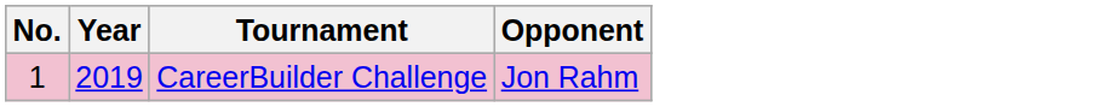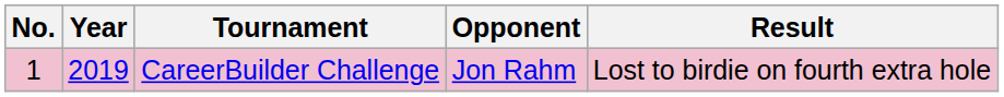 <table class="wikitable" style="font-size:95%;">
 <tr>
 <th>No.</th>
 <th>Year</th>
 <th>Tournament</th>
 <th>Opponent</th>
+<th>Result</th>
 </tr>
 <tr style="background:#F2C1D1;">
 <td align=center>1</td>
 <td><a href='#'>2019</a></td>
 <td><a href='#'>CareerBuilder Challenge</a></td>
 <td> <a href='#'>Jon Rahm</a></td>
+<td>Lost to birdie on fourth extra hole</td>
 </tr>
 </table>
